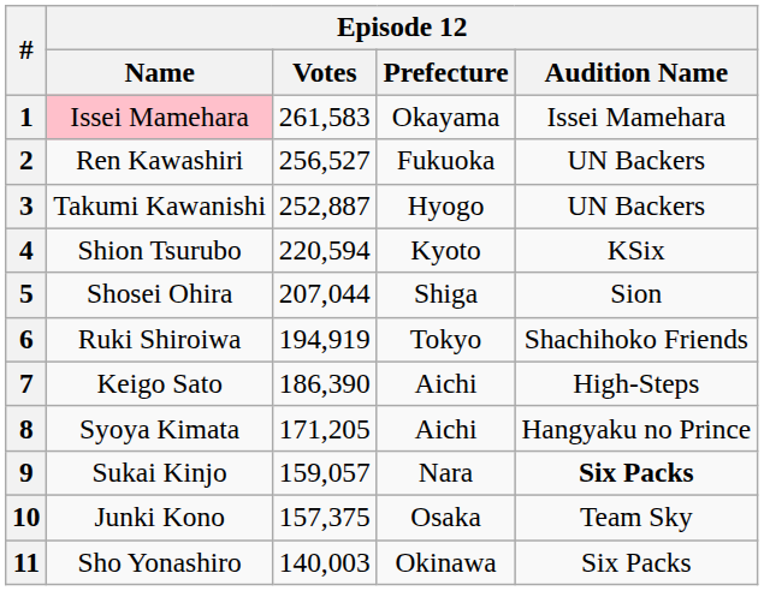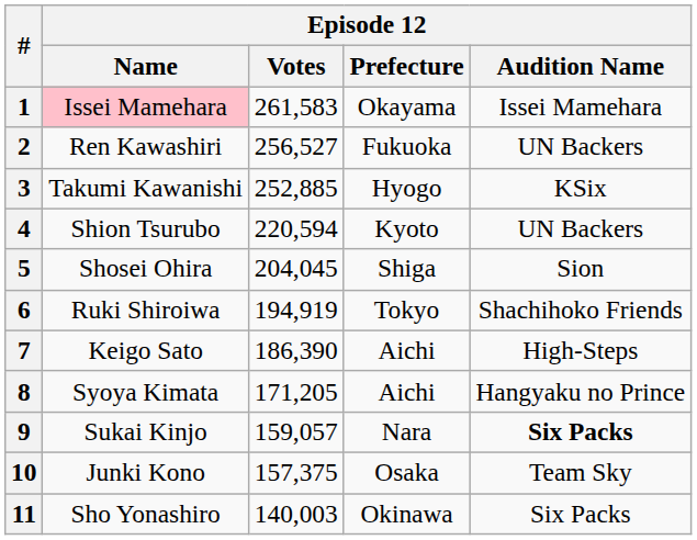 <table class="wikitable sortable" style="text-align:center">
 <tr>
 <th scope="col" rowspan="2">#</th>
 <th scope="col" colspan="4">Episode 12 </th>
 </tr>
 <tr>
 <th scope="col">Name</th>
 <th scope="col">Votes</th>
 <th scope="col">Prefecture</th>
 <th scope="col">Audition Name</th>
 </tr>
 <tr>
 <th scope="row">1</th>
 <td style="background: pink;">Issei Mamehara</td>
 <td>261,583</td>
 <td>Okayama</td>
 <td>Issei Mamehara</td>
 </tr>
 <tr>
 <th scope="row">2</th>
 <td>Ren Kawashiri</td>
 <td>256,527</td>
 <td>Fukuoka</td>
 <td>UN Backers</td>
 </tr>
 <tr>
 <th scope="row">3</th>
 <td>Takumi Kawanishi</td>
-<td>252,887</td>
+<td>252,885</td>
 <td>Hyogo</td>
-<td>UN Backers</td>
+<td>KSix</td>
 </tr>
 <tr>
 <th scope="row">4</th>
 <td>Shion Tsurubo</td>
 <td>220,594</td>
 <td>Kyoto</td>
-<td>KSix</td>
+<td>UN Backers</td>
 </tr>
 <tr>
 <th scope="row">5</th>
 <td>Shosei Ohira</td>
-<td>207,044</td>
+<td>204,045</td>
 <td>Shiga</td>
 <td>Sion</td>
 </tr>
 <tr>
 <th scope="row">6</th>
 <td>Ruki Shiroiwa</td>
 <td>194,919</td>
 <td>Tokyo</td>
 <td>Shachihoko Friends</td>
 </tr>
 <tr>
 <th scope="row">7</th>
 <td>Keigo Sato</td>
 <td>186,390</td>
 <td>Aichi</td>
 <td>High-Steps</td>
 </tr>
 <tr>
 <th scope="row">8</th>
 <td>Syoya Kimata</td>
 <td>171,205</td>
 <td>Aichi</td>
 <td>Hangyaku no Prince</td>
 </tr>
 <tr>
 <th scope="row">9</th>
 <td>Sukai Kinjo</td>
 <td>159,057</td>
 <td>Nara</td>
 <td><strong>Six Packs</strong></td>
 </tr>
 <tr>
 <th scope="row">10</th>
 <td>Junki Kono</td>
 <td>157,375</td>
 <td>Osaka</td>
 <td>Team Sky</td>
 </tr>
 <tr>
 <th scope="row">11</th>
 <td>Sho Yonashiro</td>
 <td>140,003</td>
 <td>Okinawa</td>
 <td>Six Packs</td>
 </tr>
 </table>
